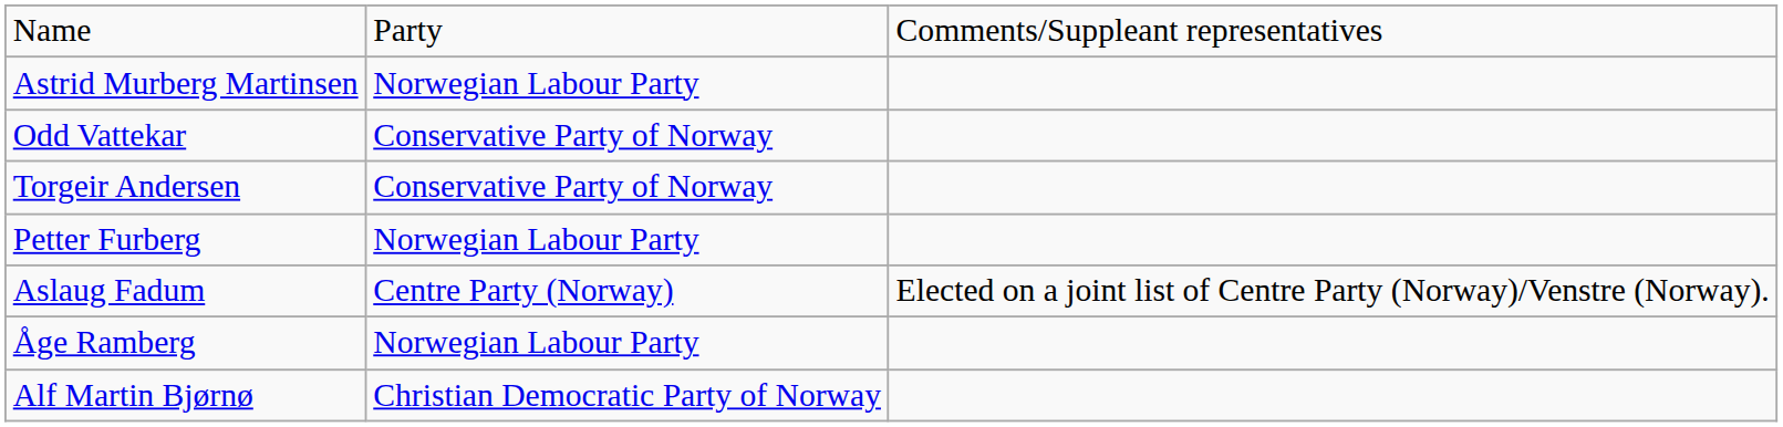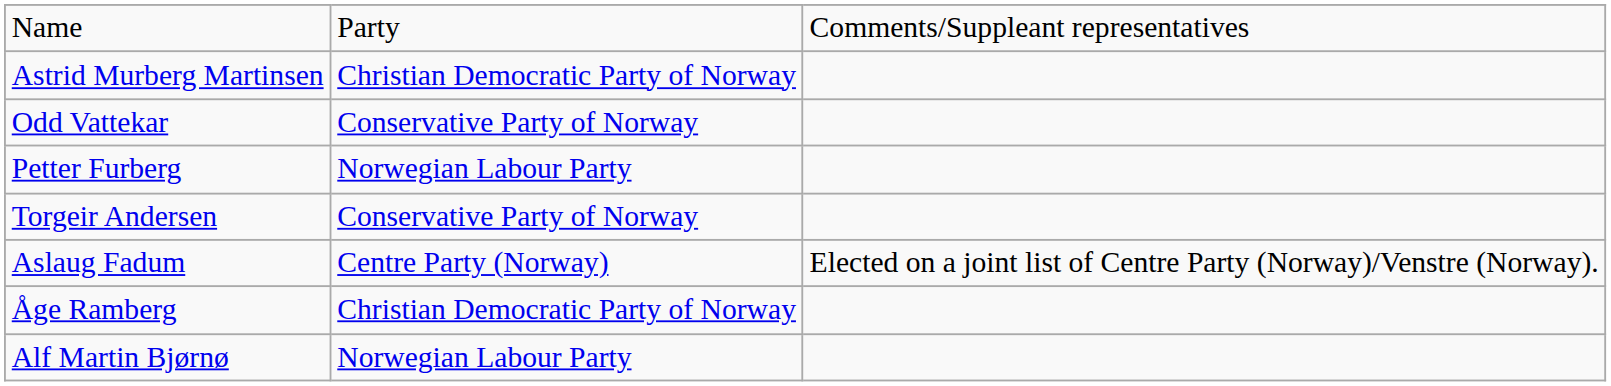 <table class="wikitable">
 <tr>
 <td>Name</td>
 <td>Party</td>
 <td>Comments/Suppleant representatives</td>
 </tr>
 <tr>
 <td><a href='#'>Astrid Murberg Martinsen</a></td>
-<td><a href='#'>Norwegian Labour Party</a></td>
+<td><a href='#'>Christian Democratic Party of Norway</a></td>
 <td></td>
 </tr>
 <tr>
 <td><a href='#'>Odd Vattekar</a></td>
-<td><a href='#'>Conservative Party of Norway</a></td>
-<td></td>
-</tr>
-<tr>
-<td><a href='#'>Torgeir Andersen</a></td>
 <td><a href='#'>Conservative Party of Norway</a></td>
 <td></td>
 </tr>
 <tr>
 <td><a href='#'>Petter Furberg</a></td>
 <td><a href='#'>Norwegian Labour Party</a></td>
 <td></td>
 </tr>
 <tr>
+<td><a href='#'>Torgeir Andersen</a></td>
+<td><a href='#'>Conservative Party of Norway</a></td>
+<td></td>
+</tr>
+<tr>
 <td><a href='#'>Aslaug Fadum</a></td>
 <td><a href='#'>Centre Party (Norway)</a></td>
 <td>Elected on a joint list of Centre Party (Norway)/Venstre (Norway).</td>
 </tr>
 <tr>
 <td><a href='#'>Åge Ramberg</a></td>
-<td><a href='#'>Norwegian Labour Party</a></td>
+<td><a href='#'>Christian Democratic Party of Norway</a></td>
 <td></td>
 </tr>
 <tr>
 <td><a href='#'>Alf Martin Bjørnø</a></td>
-<td><a href='#'>Christian Democratic Party of Norway</a></td>
+<td><a href='#'>Norwegian Labour Party</a></td>
 <td></td>
 </tr>
 </table>
